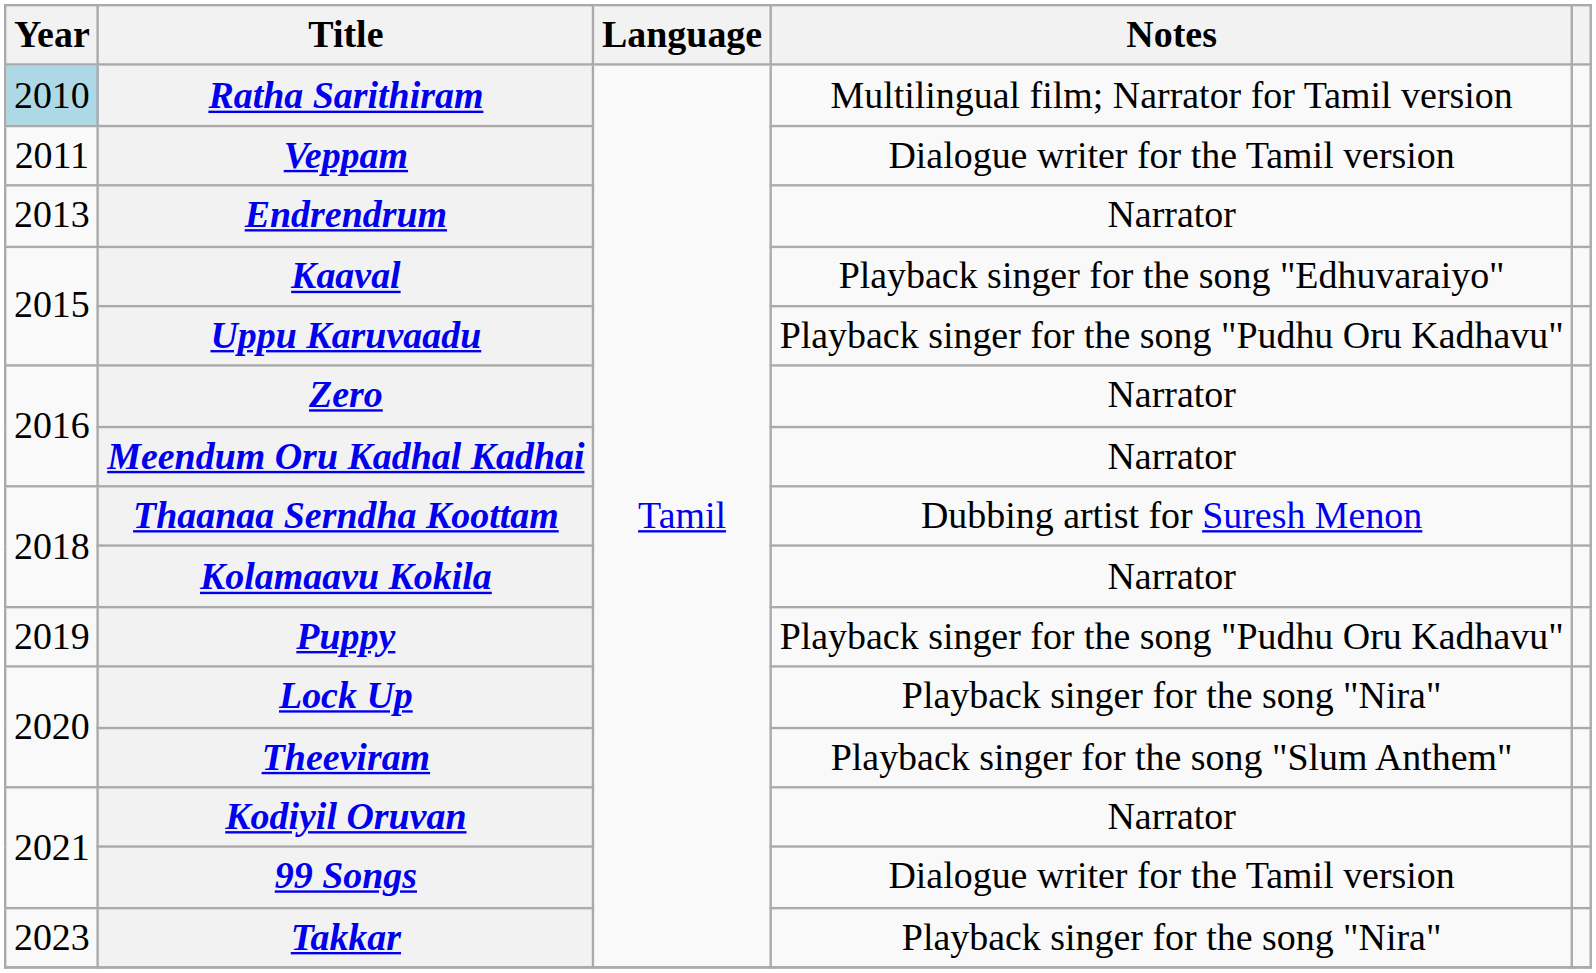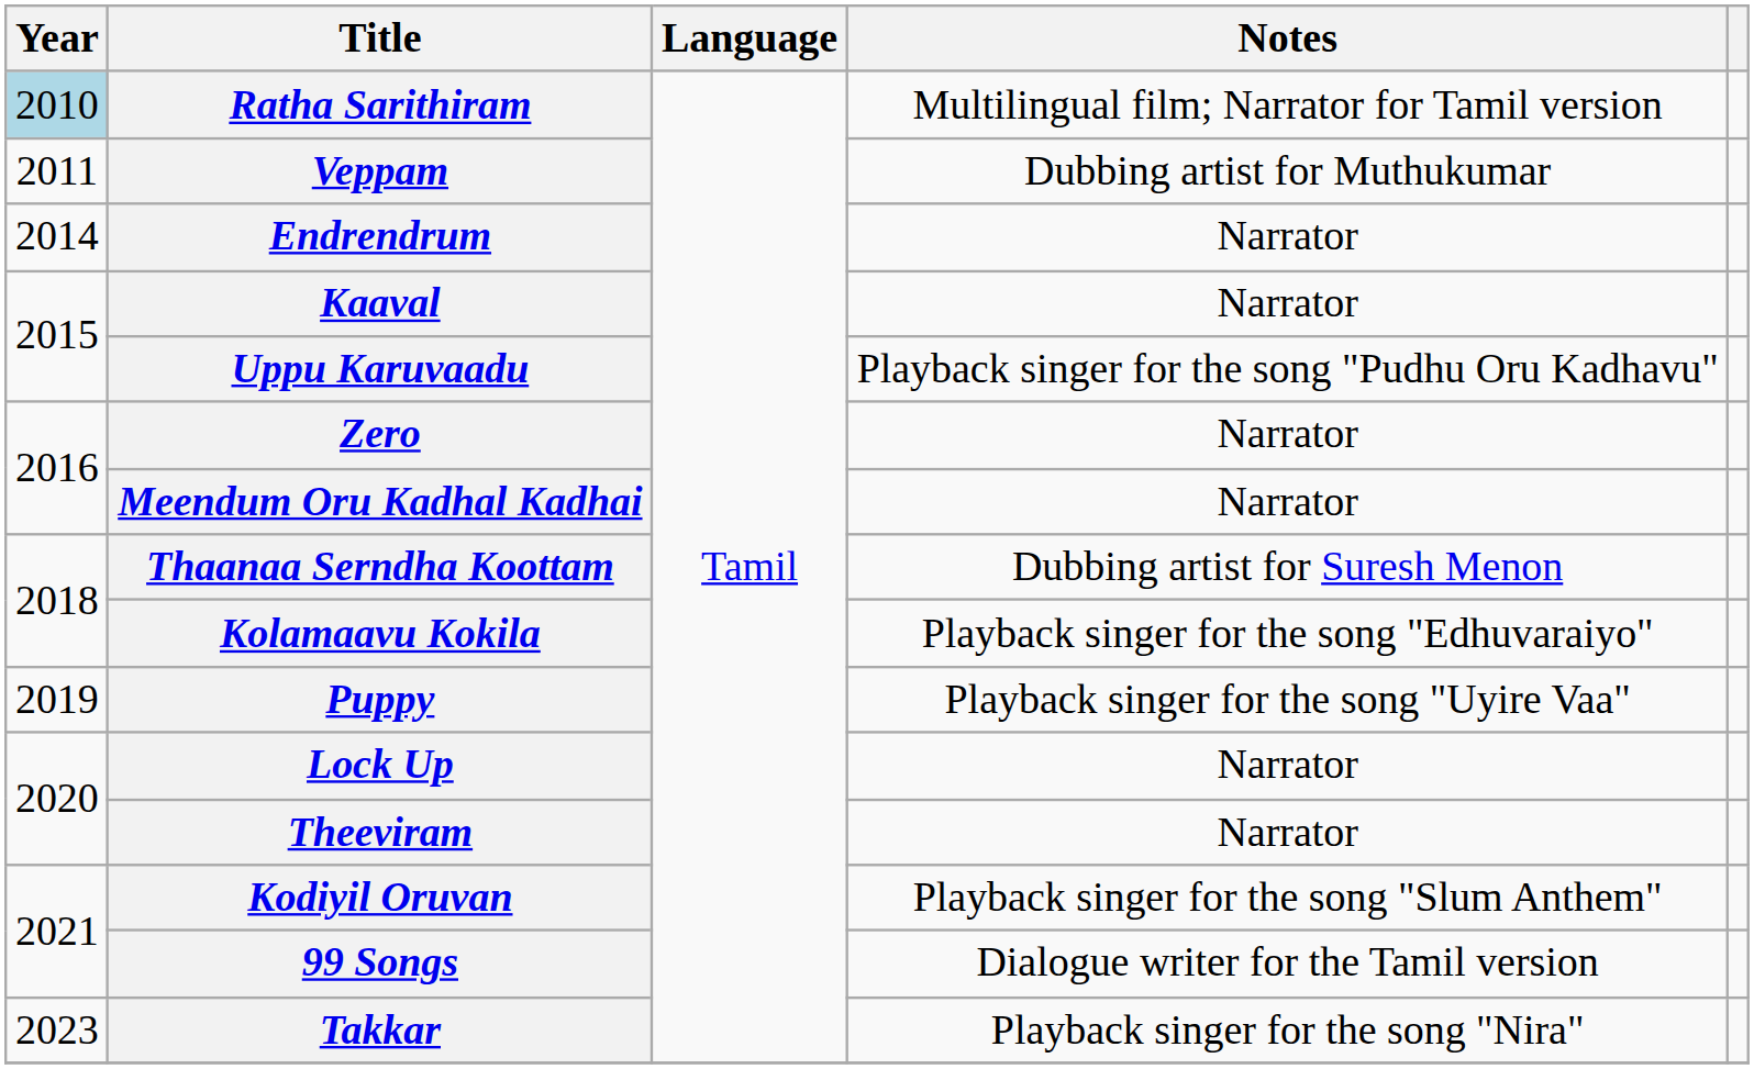 <table class="wikitable plainrowheaders sortable">
 <tr>
 <th scope="col">Year</th>
 <th scope="col">Title</th>
 <th scope="col">Language</th>
 <th scope="col">Notes</th>
 <th scope="col"></th>
 </tr>
 <tr>
 <td style="background: lightblue; text-align:center;">2010</td>
 <th scope="row"><em><a href='#'>Ratha Sarithiram</a></em></th>
 <td rowspan="15" style="text-align:center;"><a href='#'>Tamil</a></td>
 <td style="text-align:center;">Multilingual film; Narrator for Tamil version</td>
 <td></td>
 </tr>
 <tr>
 <td style="text-align:center;">2011</td>
 <th scope="row"><em><a href='#'>Veppam</a></em></th>
-<td style="text-align:center;">Dialogue writer for the Tamil version</td>
+<td style="text-align:center;">Dubbing artist for Muthukumar</td>
 <td></td>
 </tr>
 <tr>
-<td style="text-align:center;">2013</td>
+<td style="text-align:center;">2014</td>
 <th scope="row"><em><a href='#'>Endrendrum</a></em></th>
 <td style="text-align:center;">Narrator</td>
 <td></td>
 </tr>
 <tr>
 <td rowspan="2" style="text-align:center;">2015</td>
 <th scope="row"><em><a href='#'>Kaaval</a></em></th>
-<td style="text-align:center;">Playback singer for the song 	"Edhuvaraiyo"</td>
+<td style="text-align:center;">Narrator</td>
 <td></td>
 </tr>
 <tr>
 <th scope="row"><em><a href='#'>Uppu Karuvaadu</a></em></th>
 <td style="text-align:center;">Playback singer for the song "Pudhu Oru Kadhavu"</td>
 <td></td>
 </tr>
 <tr>
 <td rowspan="2" style="text-align:center;">2016</td>
 <th scope="row"><em><a href='#'>Zero</a></em></th>
 <td style="text-align:center;">Narrator</td>
 <td></td>
 </tr>
 <tr>
 <th scope="row"><em><a href='#'>Meendum Oru Kadhal Kadhai</a></em></th>
 <td style="text-align:center;">Narrator</td>
 <td></td>
 </tr>
 <tr>
 <td rowspan="2" style="text-align:center;">2018</td>
 <th scope="row"><em><a href='#'>Thaanaa Serndha Koottam</a></em></th>
 <td style="text-align:center;">Dubbing artist for <a href='#'>Suresh Menon</a></td>
 <td></td>
 </tr>
 <tr>
 <th scope ="row"><em><a href='#'>Kolamaavu Kokila</a></em></th>
-<td style="text-align:center;">Narrator</td>
+<td style="text-align:center;">Playback singer for the song 	"Edhuvaraiyo"</td>
 <td></td>
 </tr>
 <tr>
 <td style="text-align:center;">2019</td>
 <th scope="row"><em><a href='#'>Puppy</a></em></th>
-<td style="text-align:center;">Playback singer for the song "Pudhu Oru Kadhavu"</td>
+<td style="text-align:center;">Playback singer for the song "Uyire Vaa"</td>
 <td></td>
 </tr>
 <tr>
 <td rowspan="2" style="text-align:center;">2020</td>
 <th scope="row"><em><a href='#'>Lock Up</a></em></th>
-<td style="text-align:center;">Playback singer for  the song "Nira"</td>
+<td style="text-align:center;">Narrator</td>
 <td></td>
 </tr>
 <tr>
 <th scope="row"><em><a href='#'>Theeviram</a></em></th>
-<td style="text-align:center;">Playback singer for  the song "Slum Anthem"</td>
+<td style="text-align:center;">Narrator</td>
 <td style="text-align:center;"></td>
 </tr>
 <tr>
 <td rowspan="2" style="text-align:center;">2021</td>
 <th scope="row"><em><a href='#'>Kodiyil Oruvan</a></em></th>
-<td style="text-align:center;">Narrator</td>
+<td style="text-align:center;">Playback singer for  the song "Slum Anthem"</td>
 <td></td>
 </tr>
 <tr>
 <th scope="row"><em><a href='#'>99 Songs</a></em></th>
 <td style="text-align:center;">Dialogue writer for the Tamil version</td>
 <td></td>
 </tr>
 <tr>
 <td style="text-align:center;">2023</td>
 <th scope="row"><em><a href='#'>Takkar</a></em></th>
 <td style="text-align:center;">Playback singer for  the song "Nira"</td>
 <td></td>
 </tr>
 <tr>
 </tr>
 </table>
